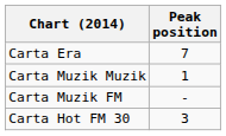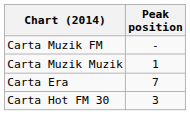 <table class="wikitable">
 <tr>
 <th>Chart (2014)</th>
 <th>Peak<br>position</th>
 </tr>
 <tr>
-<td>Carta Era</td>
-<td style="text-align:center;">7</td>
+<td>Carta Muzik FM</td>
+<td style="text-align:center;">-</td>
 </tr>
 <tr>
 <td>Carta Muzik Muzik</td>
 <td style="text-align:center;">1</td>
 </tr>
 <tr>
-<td>Carta Muzik FM</td>
-<td style="text-align:center;">-</td>
+<td>Carta Era</td>
+<td style="text-align:center;">7</td>
 </tr>
 <tr>
 <td>Carta Hot FM 30</td>
 <td style="text-align:center;">3</td>
 </tr>
 </table>
